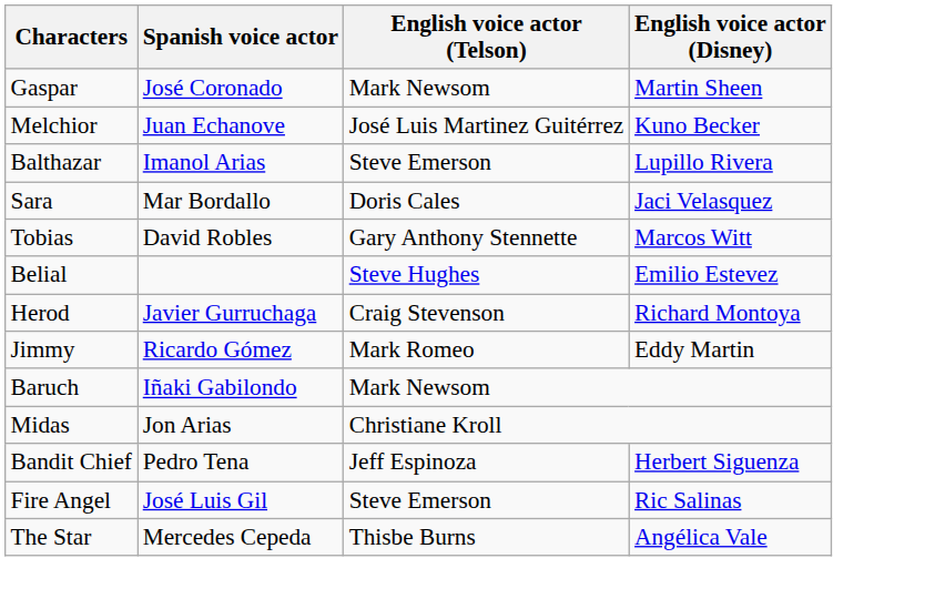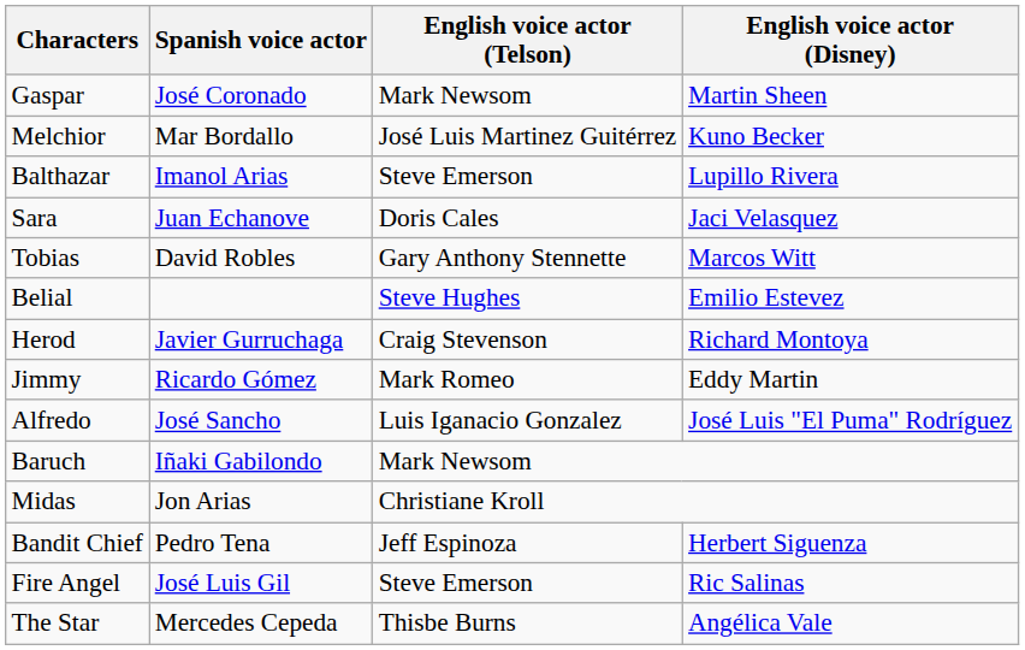 <table class="wikitable">
 <tr>
 <th style="text-align:center;">Characters</th>
 <th style="text-align:center;">Spanish voice actor</th>
 <th style="text-align:center;">English voice actor<br>(Telson)</th>
 <th style="text-align:center;">English voice actor<br>(Disney)</th>
 </tr>
 <tr>
 <td>Gaspar</td>
 <td><a href='#'>José Coronado</a></td>
 <td>Mark Newsom</td>
 <td><a href='#'>Martin Sheen</a></td>
 </tr>
 <tr>
 <td>Melchior</td>
-<td><a href='#'>Juan Echanove</a></td>
+<td>Mar Bordallo</td>
 <td>José Luis Martinez Guitérrez</td>
 <td><a href='#'>Kuno Becker</a></td>
 </tr>
 <tr>
 <td>Balthazar</td>
 <td><a href='#'>Imanol Arias</a></td>
 <td>Steve Emerson</td>
 <td><a href='#'>Lupillo Rivera</a></td>
 </tr>
 <tr>
 <td>Sara</td>
-<td>Mar Bordallo</td>
+<td><a href='#'>Juan Echanove</a></td>
 <td>Doris Cales</td>
 <td><a href='#'>Jaci Velasquez</a></td>
 </tr>
 <tr>
 <td>Tobias</td>
 <td>David Robles</td>
 <td>Gary Anthony Stennette</td>
 <td><a href='#'>Marcos Witt</a></td>
 </tr>
 <tr>
 <td>Belial</td>
 <td></td>
 <td><a href='#'>Steve Hughes</a></td>
 <td><a href='#'>Emilio Estevez</a></td>
 </tr>
 <tr>
 <td>Herod</td>
 <td><a href='#'>Javier Gurruchaga</a></td>
 <td>Craig Stevenson</td>
 <td><a href='#'>Richard Montoya</a></td>
 </tr>
 <tr>
 <td>Jimmy</td>
 <td><a href='#'>Ricardo Gómez</a></td>
 <td>Mark Romeo</td>
 <td>Eddy Martin</td>
+</tr>
+<tr>
+<td>Alfredo</td>
+<td><a href='#'>José Sancho</a></td>
+<td>Luis Iganacio Gonzalez</td>
+<td><a href='#'>José Luis "El Puma" Rodríguez</a></td>
 </tr>
 <tr>
 <td>Baruch</td>
 <td><a href='#'>Iñaki Gabilondo</a></td>
 <td colspan="2">Mark Newsom</td>
 </tr>
 <tr>
 <td>Midas</td>
 <td>Jon Arias</td>
 <td colspan="2">Christiane Kroll</td>
 </tr>
 <tr>
 <td>Bandit Chief</td>
 <td>Pedro Tena</td>
 <td>Jeff Espinoza</td>
 <td><a href='#'>Herbert Siguenza</a></td>
 </tr>
 <tr>
 <td>Fire Angel</td>
 <td><a href='#'>José Luis Gil</a></td>
 <td>Steve Emerson</td>
 <td><a href='#'>Ric Salinas</a></td>
 </tr>
 <tr>
 <td>The Star</td>
 <td>Mercedes Cepeda</td>
 <td>Thisbe Burns</td>
 <td><a href='#'>Angélica Vale</a></td>
 </tr>
 </table>
